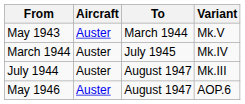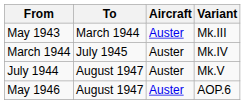 <table class="wikitable">
 <tr>
 <th>From</th>
+<th>To</th>
 <th>Aircraft</th>
-<th>To</th>
 <th>Variant</th>
 </tr>
 <tr>
 <td>May 1943</td>
+<td>March 1944</td>
 <td><a href='#'>Auster</a></td>
-<td>March 1944</td>
-<td>Mk.V</td>
+<td>Mk.III</td>
 </tr>
 <tr>
 <td>March 1944</td>
+<td>July 1945</td>
 <td>Auster</td>
-<td>July 1945</td>
 <td>Mk.IV</td>
 </tr>
 <tr>
 <td>July 1944</td>
+<td>August 1947</td>
 <td>Auster</td>
-<td>August 1947</td>
-<td>Mk.III</td>
+<td>Mk.V</td>
 </tr>
 <tr>
 <td>May 1946</td>
+<td>August 1947</td>
 <td><a href='#'>Auster</a></td>
-<td>August 1947</td>
 <td>AOP.6</td>
 </tr>
 </table>
